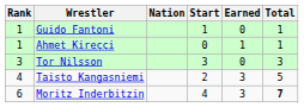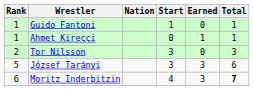 <table class="wikitable sortable" style="text-align:center;">
 <tr>
 <th>Rank</th>
 <th>Wrestler</th>
 <th>Nation</th>
 <th>Start</th>
 <th>Earned</th>
 <th>Total</th>
 </tr>
 <tr style="background:#cfc;">
 <td>1</td>
 <td align=left><a href='#'>Guido Fantoni</a></td>
 <td align=left></td>
 <td>1</td>
 <td>0</td>
 <td>1</td>
 </tr>
 <tr style="background:#cfc;">
 <td>1</td>
 <td align=left><a href='#'>Ahmet Kireççi</a></td>
 <td align=left></td>
 <td>0</td>
 <td>1</td>
 <td>1</td>
 </tr>
 <tr style="background:#cfc;">
-<td>3</td>
+<td>2</td>
 <td align=left><a href='#'>Tor Nilsson</a></td>
 <td align=left></td>
 <td>3</td>
 <td>0</td>
 <td>3</td>
 </tr>
 <tr>
-<td>4</td>
-<td align=left><a href='#'>Taisto Kangasniemi</a></td>
+<td>5</td>
+<td align=left><a href='#'>József Tarányi</a></td>
 <td align=left></td>
-<td>2</td>
 <td>3</td>
-<td>5</td>
+<td>3</td>
+<td>6</td>
 </tr>
 <tr>
 <td>6</td>
 <td align=left><a href='#'>Moritz Inderbitzin</a></td>
 <td align=left></td>
 <td>4</td>
 <td>3</td>
 <td><strong>7</strong></td>
 </tr>
 </table>
